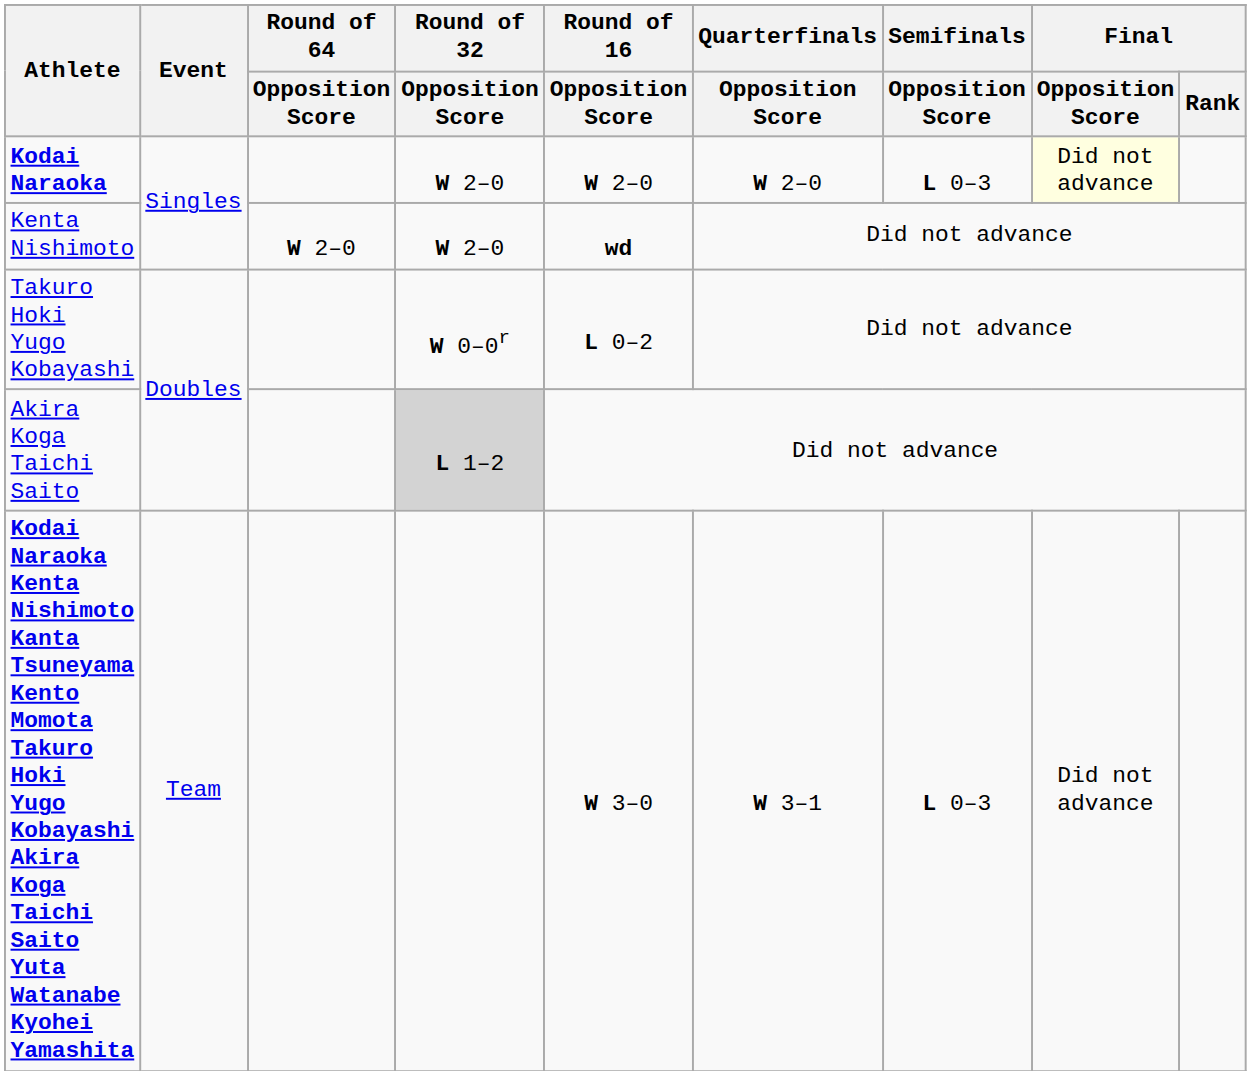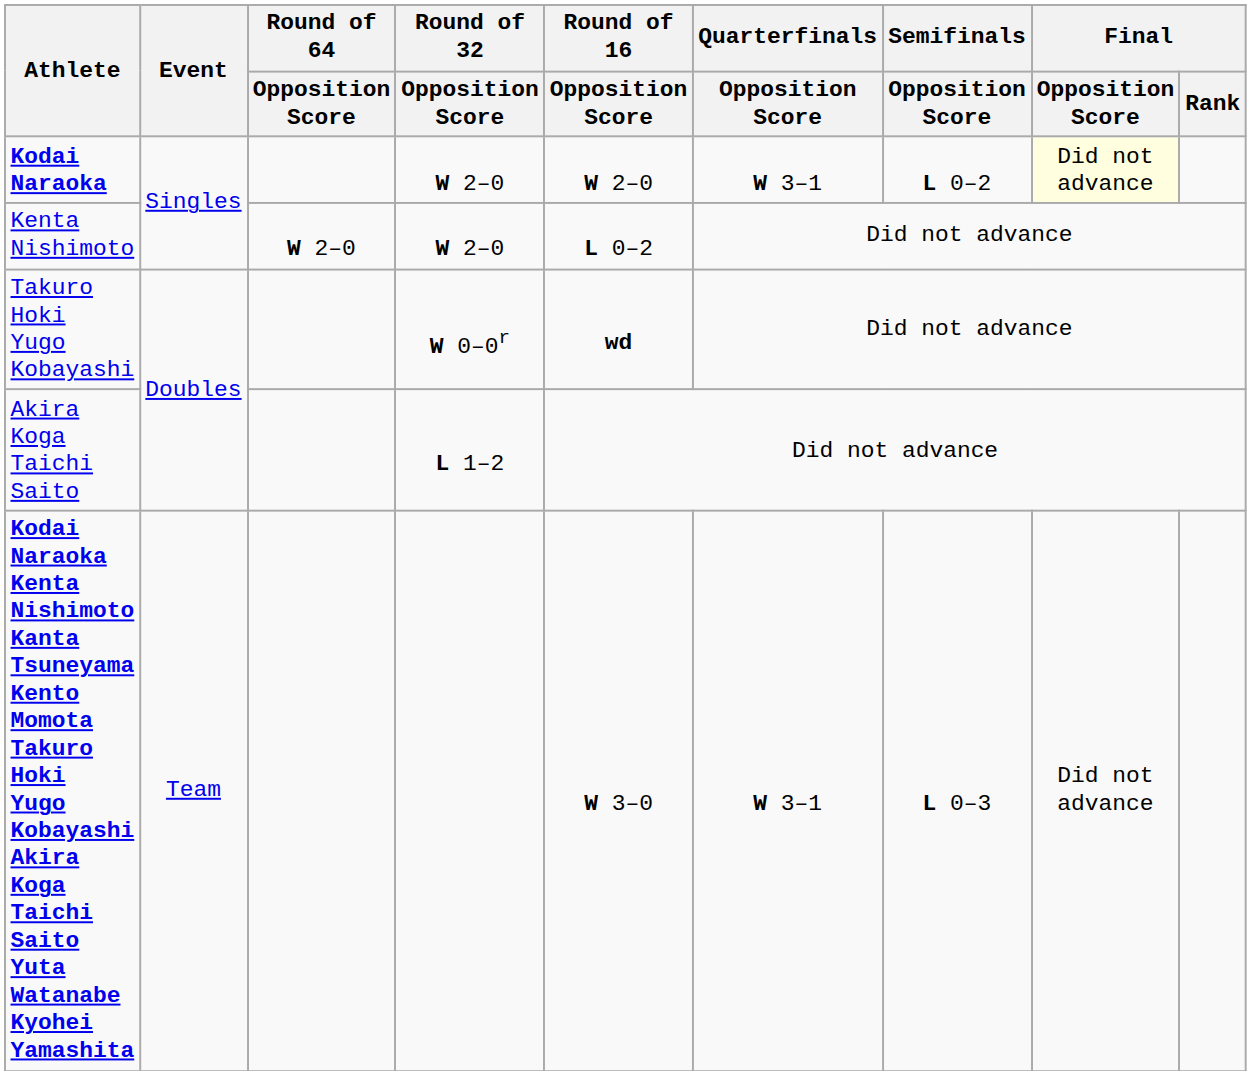 <table class=wikitable style="text-align:center; font-size:90%">
 <tr>
 <th rowspan="2">Athlete</th>
 <th rowspan="2">Event</th>
 <th>Round of 64</th>
 <th>Round of 32</th>
 <th>Round of 16</th>
 <th>Quarterfinals</th>
 <th>Semifinals</th>
 <th colspan="2">Final</th>
 </tr>
 <tr>
 <th>Opposition<br>Score</th>
 <th>Opposition<br>Score</th>
 <th>Opposition<br>Score</th>
 <th>Opposition<br>Score</th>
 <th>Opposition<br>Score</th>
 <th>Opposition<br>Score</th>
 <th>Rank</th>
 </tr>
 <tr>
 <td align="left"><strong><a href='#'>Kodai Naraoka</a></strong></td>
 <td rowspan="2"><a href='#'>Singles</a></td>
 <td></td>
 <td><br><strong>W</strong> 2–0</td>
 <td><br><strong>W</strong> 2–0</td>
-<td><br><strong>W</strong> 2–0</td>
-<td><br><strong>L</strong> 0–3</td>
+<td><br><strong>W</strong> 3–1</td>
+<td><br><strong>L</strong> 0–2</td>
 <td style="background: lightyellow;">Did not advance</td>
 <td></td>
 </tr>
 <tr>
 <td align="left"><a href='#'>Kenta Nishimoto</a></td>
 <td><br><strong>W</strong> 2–0</td>
 <td><br><strong>W</strong> 2–0</td>
-<td><br><strong>wd</strong></td>
+<td><br><strong>L</strong> 0–2</td>
 <td colspan="4">Did not advance</td>
 </tr>
 <tr>
 <td align="left"><a href='#'>Takuro Hoki</a> <br><a href='#'>Yugo Kobayashi</a></td>
 <td rowspan="2"><a href='#'>Doubles</a></td>
 <td></td>
 <td><br><strong>W</strong> 0–0<sup>r</sup></td>
-<td><br><strong>L</strong> 0–2</td>
+<td><br><strong>wd</strong></td>
 <td colspan="4">Did not advance</td>
 </tr>
 <tr>
 <td align="left"><a href='#'>Akira Koga</a><br><a href='#'>Taichi Saito</a></td>
 <td></td>
-<td style="background: lightgrey;"><br><strong>L</strong> 1–2</td>
+<td><br><strong>L</strong> 1–2</td>
 <td colspan="5">Did not advance</td>
 </tr>
 <tr>
 <td align="left"><strong><a href='#'>Kodai Naraoka</a> <br><a href='#'>Kenta Nishimoto</a> <br><a href='#'>Kanta Tsuneyama</a> <br><a href='#'>Kento Momota</a><br><a href='#'>Takuro Hoki</a><br><a href='#'>Yugo Kobayashi</a><br><a href='#'>Akira Koga</a><br><a href='#'>Taichi Saito</a><br><a href='#'>Yuta Watanabe</a><br><a href='#'>Kyohei Yamashita</a></strong></td>
 <td><a href='#'>Team</a></td>
 <td></td>
 <td></td>
 <td><br><strong>W</strong> 3–0</td>
 <td><br><strong>W</strong> 3–1</td>
 <td><br><strong>L</strong> 0–3</td>
 <td>Did not advance</td>
 <td></td>
 </tr>
 </table>
